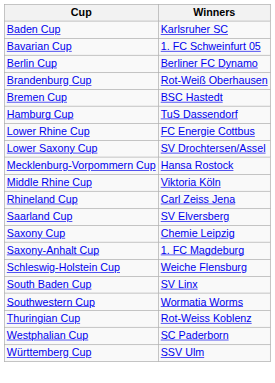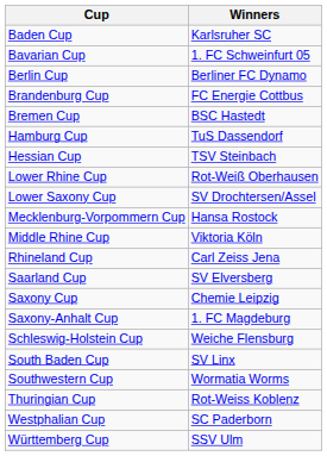 <table class="wikitable">
 <tr>
 <th>Cup</th>
 <th>Winners</th>
 </tr>
 <tr>
 <td><a href='#'>Baden Cup</a></td>
 <td><a href='#'>Karlsruher SC</a></td>
 </tr>
 <tr>
 <td><a href='#'>Bavarian Cup</a></td>
 <td><a href='#'>1. FC Schweinfurt 05</a></td>
 </tr>
 <tr>
 <td><a href='#'>Berlin Cup</a></td>
 <td><a href='#'>Berliner FC Dynamo</a></td>
 </tr>
 <tr>
 <td><a href='#'>Brandenburg Cup</a></td>
-<td><a href='#'>Rot-Weiß Oberhausen</a></td>
+<td><a href='#'>FC Energie Cottbus</a></td>
 </tr>
 <tr>
 <td><a href='#'>Bremen Cup</a></td>
 <td><a href='#'>BSC Hastedt</a></td>
 </tr>
 <tr>
 <td><a href='#'>Hamburg Cup</a></td>
 <td><a href='#'>TuS Dassendorf</a></td>
 </tr>
 <tr>
+<td><a href='#'>Hessian Cup</a></td>
+<td><a href='#'>TSV Steinbach</a></td>
+</tr>
+<tr>
 <td><a href='#'>Lower Rhine Cup</a></td>
-<td><a href='#'>FC Energie Cottbus</a></td>
+<td><a href='#'>Rot-Weiß Oberhausen</a></td>
 </tr>
 <tr>
 <td><a href='#'>Lower Saxony Cup</a></td>
 <td><a href='#'>SV Drochtersen/Assel</a></td>
 </tr>
 <tr>
 <td><a href='#'>Mecklenburg-Vorpommern Cup</a></td>
 <td><a href='#'>Hansa Rostock</a></td>
 </tr>
 <tr>
 <td><a href='#'>Middle Rhine Cup</a></td>
 <td><a href='#'>Viktoria Köln</a></td>
 </tr>
 <tr>
 <td><a href='#'>Rhineland Cup</a></td>
 <td><a href='#'>Carl Zeiss Jena</a></td>
 </tr>
 <tr>
 <td><a href='#'>Saarland Cup</a></td>
 <td><a href='#'>SV Elversberg</a></td>
 </tr>
 <tr>
 <td><a href='#'>Saxony Cup</a></td>
 <td><a href='#'>Chemie Leipzig</a></td>
 </tr>
 <tr>
 <td><a href='#'>Saxony-Anhalt Cup</a></td>
 <td><a href='#'>1. FC Magdeburg</a></td>
 </tr>
 <tr>
 <td><a href='#'>Schleswig-Holstein Cup</a></td>
 <td><a href='#'>Weiche Flensburg</a></td>
 </tr>
 <tr>
 <td><a href='#'>South Baden Cup</a></td>
 <td><a href='#'>SV Linx</a></td>
 </tr>
 <tr>
 <td><a href='#'>Southwestern Cup</a></td>
 <td><a href='#'>Wormatia Worms</a></td>
 </tr>
 <tr>
 <td><a href='#'>Thuringian Cup</a></td>
 <td><a href='#'>Rot-Weiss Koblenz</a></td>
 </tr>
 <tr>
 <td><a href='#'>Westphalian Cup</a></td>
 <td><a href='#'>SC Paderborn</a></td>
 </tr>
 <tr>
 <td><a href='#'>Württemberg Cup</a></td>
 <td><a href='#'>SSV Ulm</a></td>
 </tr>
 </table>
